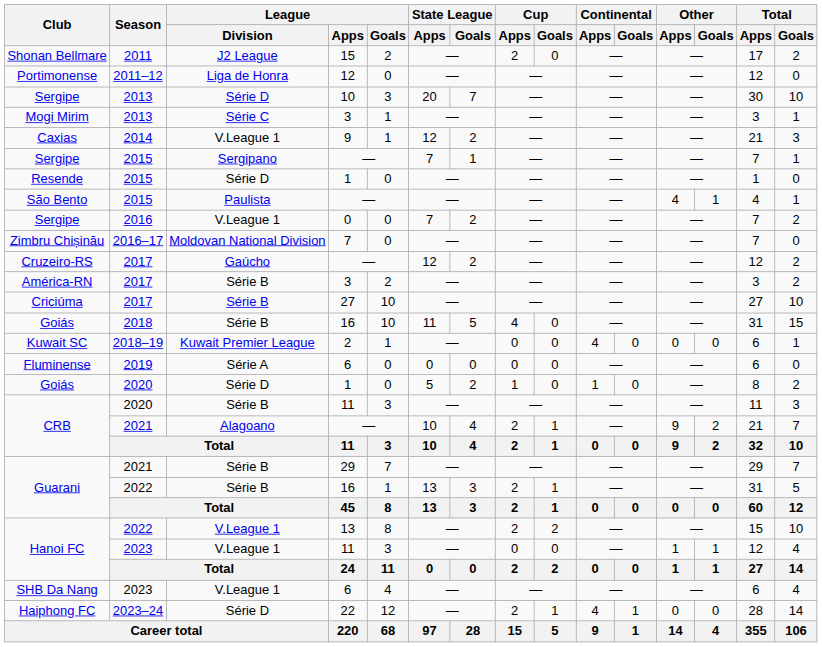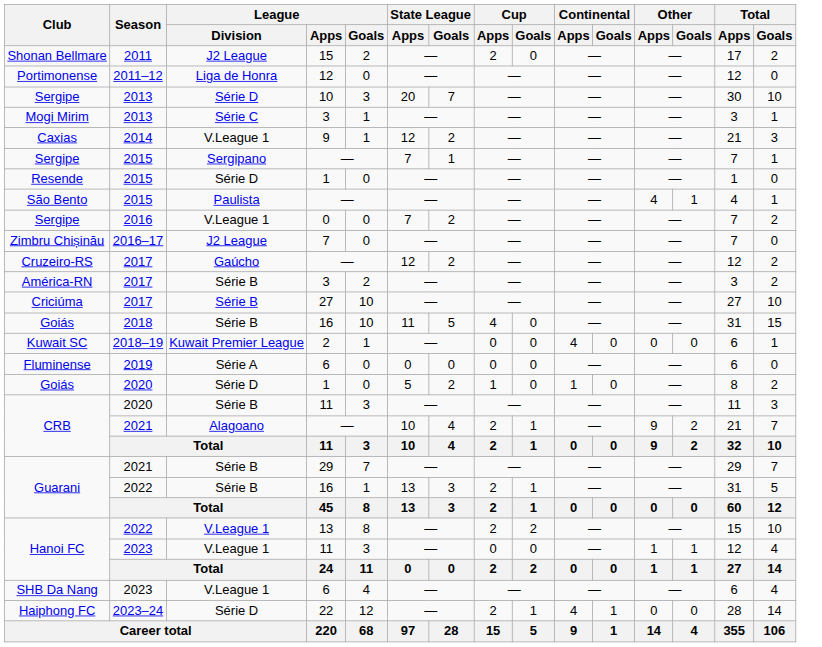 <table class="wikitable" style="text-align: center;">
 <tr>
 <th rowspan="2">Club</th>
 <th rowspan="2">Season</th>
 <th colspan="3">League</th>
 <th colspan="2">State League</th>
 <th colspan="2">Cup</th>
 <th colspan="2">Continental</th>
 <th colspan="2">Other</th>
 <th colspan="2">Total</th>
 </tr>
 <tr>
 <th>Division</th>
 <th>Apps</th>
 <th>Goals</th>
 <th>Apps</th>
 <th>Goals</th>
 <th>Apps</th>
 <th>Goals</th>
 <th>Apps</th>
 <th>Goals</th>
 <th>Apps</th>
 <th>Goals</th>
 <th>Apps</th>
 <th>Goals</th>
 </tr>
 <tr>
 <td><a href='#'>Shonan Bellmare</a></td>
 <td><a href='#'>2011</a></td>
 <td><a href='#'>J2 League</a></td>
 <td>15</td>
 <td>2</td>
 <td colspan="2">—</td>
 <td>2</td>
 <td>0</td>
 <td colspan="2">—</td>
 <td colspan="2">—</td>
 <td>17</td>
 <td>2</td>
 </tr>
 <tr>
 <td><a href='#'>Portimonense</a></td>
 <td><a href='#'>2011–12</a></td>
 <td><a href='#'>Liga de Honra</a></td>
 <td>12</td>
 <td>0</td>
 <td colspan="2">—</td>
 <td colspan="2">—</td>
 <td colspan="2">—</td>
 <td colspan="2">—</td>
 <td>12</td>
 <td>0</td>
 </tr>
 <tr>
 <td><a href='#'>Sergipe</a></td>
 <td><a href='#'>2013</a></td>
 <td><a href='#'>Série D</a></td>
 <td>10</td>
 <td>3</td>
 <td>20</td>
 <td>7</td>
 <td colspan="2">—</td>
 <td colspan="2">—</td>
 <td colspan="2">—</td>
 <td>30</td>
 <td>10</td>
 </tr>
 <tr>
 <td><a href='#'>Mogi Mirim</a></td>
 <td><a href='#'>2013</a></td>
 <td><a href='#'>Série C</a></td>
 <td>3</td>
 <td>1</td>
 <td colspan="2">—</td>
 <td colspan="2">—</td>
 <td colspan="2">—</td>
 <td colspan="2">—</td>
 <td>3</td>
 <td>1</td>
 </tr>
 <tr>
 <td><a href='#'>Caxias</a></td>
 <td><a href='#'>2014</a></td>
 <td>V.League 1</td>
 <td>9</td>
 <td>1</td>
 <td>12</td>
 <td>2</td>
 <td colspan="2">—</td>
 <td colspan="2">—</td>
 <td colspan="2">—</td>
 <td>21</td>
 <td>3</td>
 </tr>
 <tr>
 <td><a href='#'>Sergipe</a></td>
 <td><a href='#'>2015</a></td>
 <td><a href='#'>Sergipano</a></td>
 <td colspan="2">—</td>
 <td>7</td>
 <td>1</td>
 <td colspan="2">—</td>
 <td colspan="2">—</td>
 <td colspan="2">—</td>
 <td>7</td>
 <td>1</td>
 </tr>
 <tr>
 <td><a href='#'>Resende</a></td>
 <td><a href='#'>2015</a></td>
 <td>Série D</td>
 <td>1</td>
 <td>0</td>
 <td colspan="2">—</td>
 <td colspan="2">—</td>
 <td colspan="2">—</td>
 <td colspan="2">—</td>
 <td>1</td>
 <td>0</td>
 </tr>
 <tr>
 <td><a href='#'>São Bento</a></td>
 <td><a href='#'>2015</a></td>
 <td><a href='#'>Paulista</a></td>
 <td colspan="2">—</td>
 <td colspan="2">—</td>
 <td colspan="2">—</td>
 <td colspan="2">—</td>
 <td>4</td>
 <td>1</td>
 <td>4</td>
 <td>1</td>
 </tr>
 <tr>
 <td><a href='#'>Sergipe</a></td>
 <td><a href='#'>2016</a></td>
 <td>V.League 1</td>
 <td>0</td>
 <td>0</td>
 <td>7</td>
 <td>2</td>
 <td colspan="2">—</td>
 <td colspan="2">—</td>
 <td colspan="2">—</td>
 <td>7</td>
 <td>2</td>
 </tr>
 <tr>
 <td><a href='#'>Zimbru Chișinău</a></td>
 <td><a href='#'>2016–17</a></td>
-<td><a href='#'>Moldovan National Division</a></td>
+<td><a href='#'>J2 League</a></td>
 <td>7</td>
 <td>0</td>
 <td colspan="2">—</td>
 <td colspan="2">—</td>
 <td colspan="2">—</td>
 <td colspan="2">—</td>
 <td>7</td>
 <td>0</td>
 </tr>
 <tr>
 <td><a href='#'>Cruzeiro-RS</a></td>
 <td><a href='#'>2017</a></td>
 <td><a href='#'>Gaúcho</a></td>
 <td colspan="2">—</td>
 <td>12</td>
 <td>2</td>
 <td colspan="2">—</td>
 <td colspan="2">—</td>
 <td colspan="2">—</td>
 <td>12</td>
 <td>2</td>
 </tr>
 <tr>
 <td><a href='#'>América-RN</a></td>
 <td><a href='#'>2017</a></td>
 <td>Série B</td>
 <td>3</td>
 <td>2</td>
 <td colspan="2">—</td>
 <td colspan="2">—</td>
 <td colspan="2">—</td>
 <td colspan="2">—</td>
 <td>3</td>
 <td>2</td>
 </tr>
 <tr>
 <td><a href='#'>Criciúma</a></td>
 <td><a href='#'>2017</a></td>
 <td><a href='#'>Série B</a></td>
 <td>27</td>
 <td>10</td>
 <td colspan="2">—</td>
 <td colspan="2">—</td>
 <td colspan="2">—</td>
 <td colspan="2">—</td>
 <td>27</td>
 <td>10</td>
 </tr>
 <tr>
 <td><a href='#'>Goiás</a></td>
 <td><a href='#'>2018</a></td>
 <td>Série B</td>
 <td>16</td>
 <td>10</td>
 <td>11</td>
 <td>5</td>
 <td>4</td>
 <td>0</td>
 <td colspan="2">—</td>
 <td colspan="2">—</td>
 <td>31</td>
 <td>15</td>
 </tr>
 <tr>
 <td><a href='#'>Kuwait SC</a></td>
 <td><a href='#'>2018–19</a></td>
 <td><a href='#'>Kuwait Premier League</a></td>
 <td>2</td>
 <td>1</td>
 <td colspan="2">—</td>
 <td>0</td>
 <td>0</td>
 <td>4</td>
 <td>0</td>
 <td>0</td>
 <td>0</td>
 <td>6</td>
 <td>1</td>
 </tr>
 <tr>
 <td><a href='#'>Fluminense</a></td>
 <td><a href='#'>2019</a></td>
 <td>Série A</td>
 <td>6</td>
 <td>0</td>
 <td>0</td>
 <td>0</td>
 <td>0</td>
 <td>0</td>
 <td colspan="2">—</td>
 <td colspan="2">—</td>
 <td>6</td>
 <td>0</td>
 </tr>
 <tr>
 <td><a href='#'>Goiás</a></td>
 <td><a href='#'>2020</a></td>
 <td>Série D</td>
 <td>1</td>
 <td>0</td>
 <td>5</td>
 <td>2</td>
 <td>1</td>
 <td>0</td>
 <td 0>1</td>
 <td>0</td>
 <td colspan="2">—</td>
 <td>8</td>
 <td>2</td>
 </tr>
 <tr>
 <td rowspan="3"><a href='#'>CRB</a></td>
 <td>2020</td>
 <td>Série B</td>
 <td>11</td>
 <td>3</td>
 <td colspan=2>—</td>
 <td colspan=2>—</td>
 <td colspan=2>—</td>
 <td colspan=2>—</td>
 <td>11</td>
 <td>3</td>
 </tr>
 <tr>
 <td><a href='#'>2021</a></td>
 <td><a href='#'>Alagoano</a></td>
 <td colspan=2>—</td>
 <td>10</td>
 <td>4</td>
 <td>2</td>
 <td>1</td>
 <td colspan=2>—</td>
 <td>9</td>
 <td>2</td>
 <td>21</td>
 <td>7</td>
 </tr>
 <tr>
 <th colspan="2">Total</th>
 <th>11</th>
 <th>3</th>
 <th>10</th>
 <th>4</th>
 <th>2</th>
 <th>1</th>
 <th>0</th>
 <th>0</th>
 <th>9</th>
 <th>2</th>
 <th>32</th>
 <th>10</th>
 </tr>
 <tr>
 <td rowspan=3><a href='#'>Guarani</a></td>
 <td>2021</td>
 <td>Série B</td>
 <td>29</td>
 <td>7</td>
 <td colspan=2>—</td>
 <td colspan=2>—</td>
 <td colspan=2>—</td>
 <td colspan=2>—</td>
 <td>29</td>
 <td>7</td>
 </tr>
 <tr>
 <td>2022</td>
 <td>Série B</td>
 <td>16</td>
 <td>1</td>
 <td>13</td>
 <td>3</td>
 <td>2</td>
 <td>1</td>
 <td colspan=2>—</td>
 <td colspan=2>—</td>
 <td>31</td>
 <td>5</td>
 </tr>
 <tr>
 <th colspan="2">Total</th>
 <th>45</th>
 <th>8</th>
 <th>13</th>
 <th>3</th>
 <th>2</th>
 <th>1</th>
 <th>0</th>
 <th>0</th>
 <th>0</th>
 <th>0</th>
 <th>60</th>
 <th>12</th>
 </tr>
 <tr>
 <td rowspan=3><a href='#'>Hanoi FC</a></td>
 <td><a href='#'>2022</a></td>
 <td><a href='#'>V.League 1</a></td>
 <td>13</td>
 <td>8</td>
 <td colspan="2">—</td>
 <td>2</td>
 <td>2</td>
 <td colspan="2">—</td>
 <td colspan="2">—</td>
 <td>15</td>
 <td>10</td>
 </tr>
 <tr>
 <td><a href='#'>2023</a></td>
 <td>V.League 1</td>
 <td>11</td>
 <td>3</td>
 <td colspan="2">—</td>
 <td>0</td>
 <td>0</td>
 <td colspan="2">—</td>
 <td>1</td>
 <td>1</td>
 <td>12</td>
 <td>4</td>
 </tr>
 <tr>
 <th colspan=2>Total</th>
 <th>24</th>
 <th>11</th>
 <th>0</th>
 <th>0</th>
 <th>2</th>
 <th>2</th>
 <th>0</th>
 <th>0</th>
 <th>1</th>
 <th>1</th>
 <th>27</th>
 <th>14</th>
 </tr>
 <tr>
 <td><a href='#'>SHB Da Nang</a></td>
 <td>2023</td>
 <td>V.League 1</td>
 <td>6</td>
 <td>4</td>
 <td colspan="2">—</td>
 <td colspan="2">—</td>
 <td colspan="2">—</td>
 <td colspan="2">—</td>
 <td>6</td>
 <td>4</td>
 </tr>
 <tr>
 <td><a href='#'>Haiphong FC</a></td>
 <td><a href='#'>2023–24</a></td>
 <td>Série D</td>
 <td>22</td>
 <td>12</td>
 <td colspan="2">—</td>
 <td>2</td>
 <td>1</td>
 <td>4</td>
 <td>1</td>
 <td>0</td>
 <td>0</td>
 <td>28</td>
 <td>14</td>
 </tr>
 <tr>
 <th colspan="3">Career total</th>
 <th>220</th>
 <th>68</th>
 <th>97</th>
 <th>28</th>
 <th>15</th>
 <th>5</th>
 <th>9</th>
 <th>1</th>
 <th>14</th>
 <th>4</th>
 <th>355</th>
 <th>106</th>
 </tr>
 </table>
